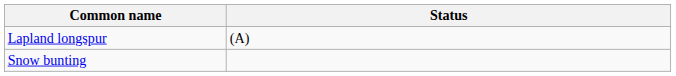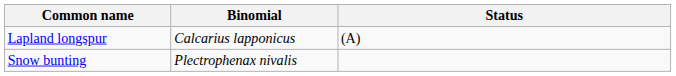 <table width=60% class="wikitable">
 <tr>
 <th width=15%>Common name</th>
+<th width=15%>Binomial</th>
 <th width=30%>Status</th>
 </tr>
 <tr>
 <td><a href='#'>Lapland longspur</a></td>
+<td><em>Calcarius lapponicus</em></td>
 <td>(A)</td>
 </tr>
 <tr>
 <td><a href='#'>Snow bunting</a></td>
+<td><em>Plectrophenax nivalis</em></td>
 <td></td>
 </tr>
 </table>
